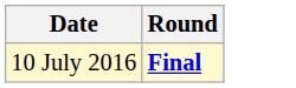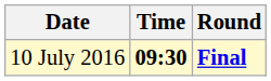 <table class="wikitable">
 <tr>
 <th>Date</th>
+<th>Time</th>
 <th>Round</th>
 </tr>
 <tr style=background:lemonchiffon>
 <td>10 July 2016</td>
+<td><strong>09:30</strong></td>
 <td><strong><a href='#'>Final</a></strong></td>
 </tr>
 </table>
